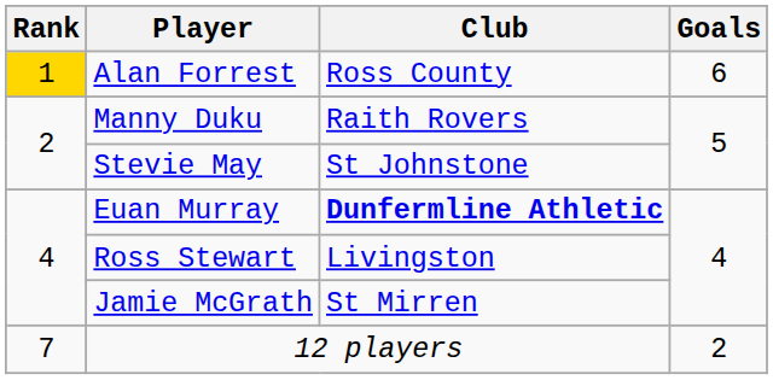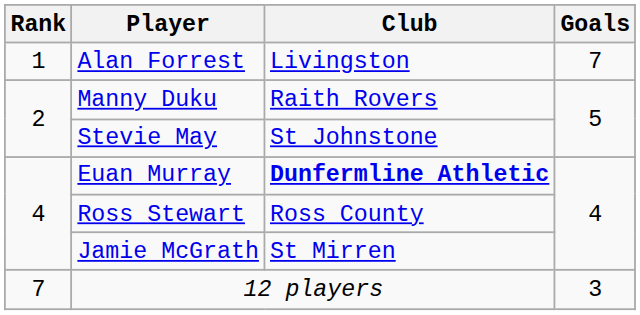 <table class="wikitable sortable" style="text-align:center">
 <tr>
 <th>Rank</th>
 <th>Player</th>
 <th>Club</th>
 <th>Goals</th>
 </tr>
 <tr>
-<td style="background: gold;">1</td>
+<td>1</td>
 <td align="left"> <a href='#'>Alan Forrest</a></td>
-<td align="left"><a href='#'>Ross County</a></td>
-<td>6</td>
+<td align="left"><a href='#'>Livingston</a></td>
+<td>7</td>
 </tr>
 <tr>
 <td rowspan="2">2</td>
 <td align="left"> <a href='#'>Manny Duku</a></td>
 <td align="left"><a href='#'>Raith Rovers</a></td>
 <td rowspan="2">5</td>
 </tr>
 <tr>
 <td align="left"> <a href='#'>Stevie May</a></td>
 <td align="left"><a href='#'>St Johnstone</a></td>
 </tr>
 <tr>
 <td rowspan=3>4</td>
 <td align="left"> <a href='#'>Euan Murray</a></td>
 <td align="left"><strong><a href='#'>Dunfermline Athletic</a></strong></td>
 <td rowspan=3>4</td>
 </tr>
 <tr>
 <td align="left"> <a href='#'>Ross Stewart</a></td>
-<td align="left"><a href='#'>Livingston</a></td>
+<td align="left"><a href='#'>Ross County</a></td>
 </tr>
 <tr>
 <td align="left"> <a href='#'>Jamie McGrath</a></td>
 <td align="left"><a href='#'>St Mirren</a></td>
 </tr>
 <tr>
 <td>7</td>
 <td colspan=2><em>12 players</em></td>
-<td>2</td>
+<td>3</td>
 </tr>
 </table>
